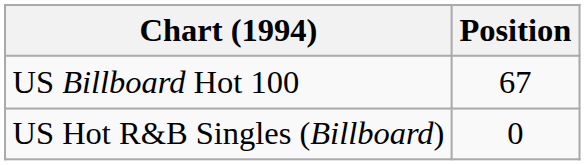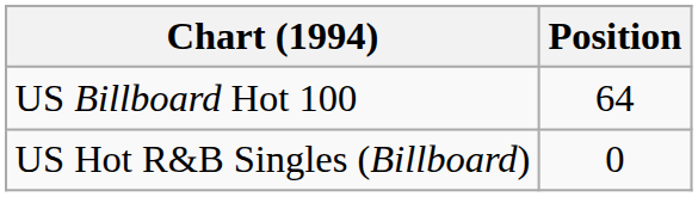 <table class="wikitable sortable">
 <tr>
 <th>Chart (1994)</th>
 <th>Position</th>
 </tr>
 <tr>
 <td>US <em>Billboard</em> Hot 100</td>
-<td align="center">67</td>
+<td align="center">64</td>
 </tr>
 <tr>
 <td>US Hot R&B Singles (<em>Billboard</em>)</td>
 <td align="center">0</td>
 </tr>
 </table>
